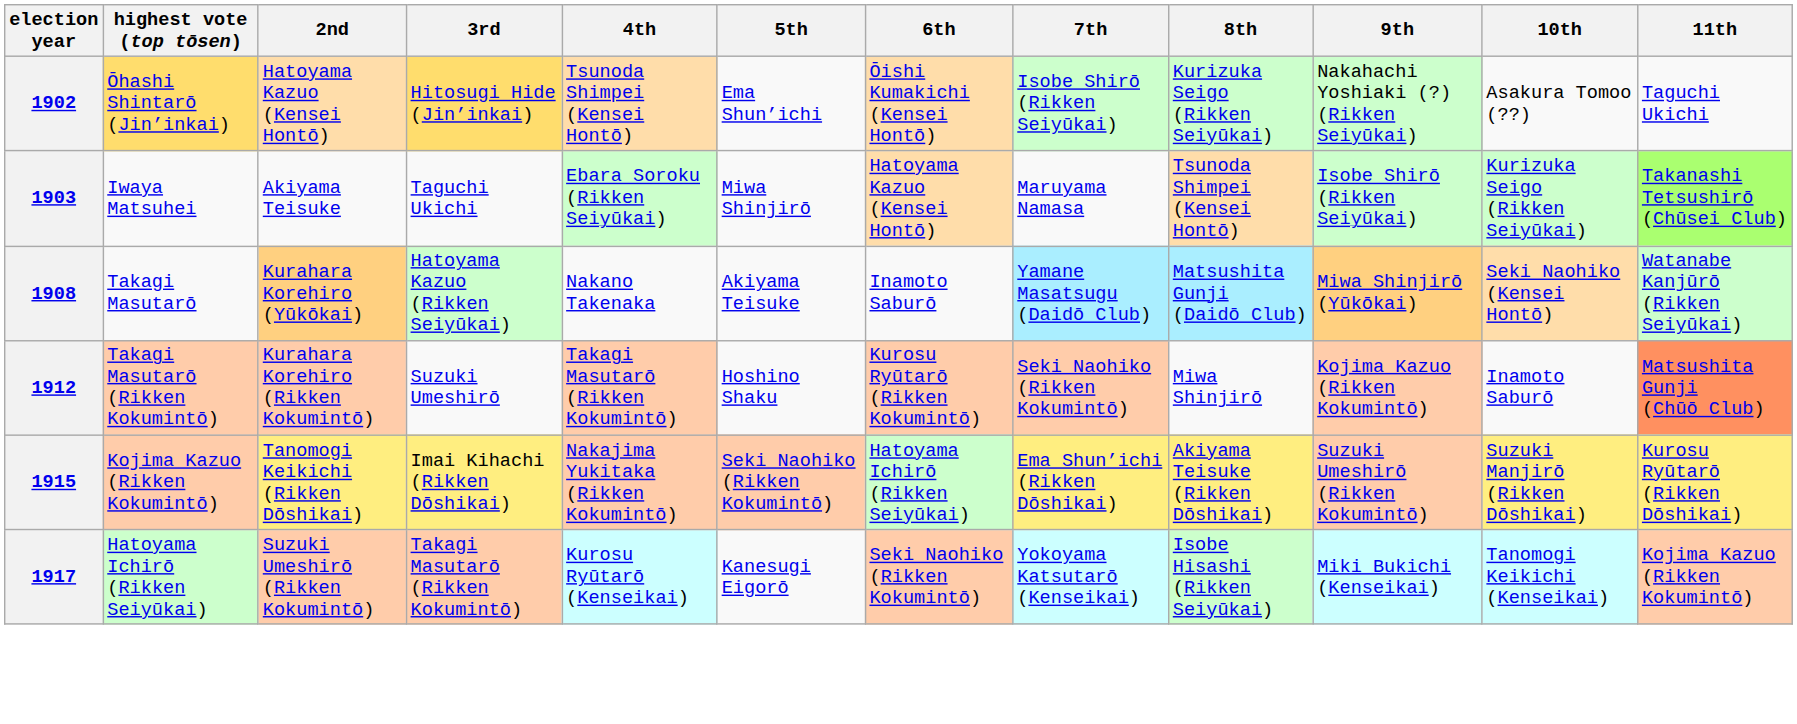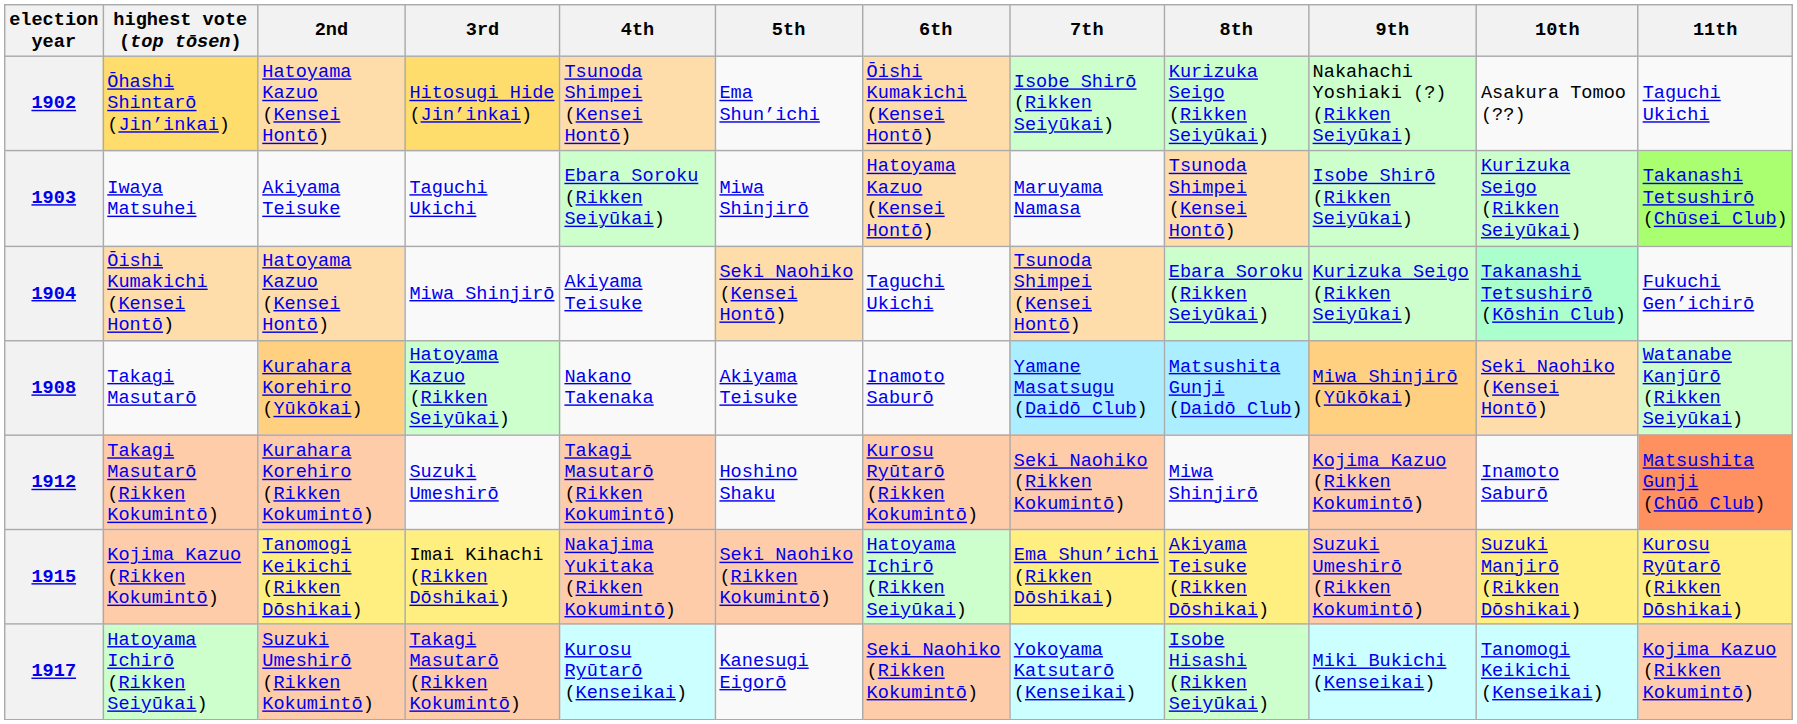 <table class="wikitable" border="1">
 <tr>
 <th>election<br>year</th>
 <th>highest vote<br>(<em>top tōsen</em>)</th>
 <th>2nd</th>
 <th>3rd</th>
 <th>4th</th>
 <th>5th</th>
 <th>6th</th>
 <th>7th</th>
 <th>8th</th>
 <th>9th</th>
 <th>10th</th>
 <th>11th</th>
 </tr>
 <tr>
 <th><a href='#'>1902</a></th>
 <td bgcolor="#FFDD6D"><a href='#'>Ōhashi Shintarō</a><br> (<a href='#'>Jin’inkai</a>)</td>
 <td bgcolor="#FFDDAA"><a href='#'>Hatoyama Kazuo</a><br> (<a href='#'>Kensei Hontō</a>)</td>
 <td bgcolor="#FFDD6D"><a href='#'>Hitosugi Hide</a><br> (<a href='#'>Jin’inkai</a>)</td>
 <td bgcolor="#FFDDAA"><a href='#'>Tsunoda Shimpei</a><br> (<a href='#'>Kensei Hontō</a>)</td>
 <td><a href='#'>Ema Shun’ichi</a></td>
 <td bgcolor="#FFDDAA"><a href='#'>Ōishi Kumakichi</a><br> (<a href='#'>Kensei Hontō</a>)</td>
 <td bgcolor="#CCFFCC"><a href='#'>Isobe Shirō</a><br> (<a href='#'>Rikken Seiyūkai</a>)</td>
 <td bgcolor="#CCFFCC"><a href='#'>Kurizuka Seigo</a><br> (<a href='#'>Rikken Seiyūkai</a>)</td>
 <td bgcolor="#CCFFCC">Nakahachi Yoshiaki (?)<br> (<a href='#'>Rikken Seiyūkai</a>)</td>
 <td>Asakura Tomoo (??)</td>
 <td><a href='#'>Taguchi Ukichi</a></td>
 </tr>
 <tr>
 <th><a href='#'>1903</a></th>
 <td><a href='#'>Iwaya Matsuhei</a></td>
 <td><a href='#'>Akiyama Teisuke</a></td>
 <td><a href='#'>Taguchi Ukichi</a></td>
 <td bgcolor="#CCFFCC"><a href='#'>Ebara Soroku</a><br> (<a href='#'>Rikken Seiyūkai</a>)</td>
 <td><a href='#'>Miwa Shinjirō</a></td>
 <td bgcolor="#FFDDAA"><a href='#'>Hatoyama Kazuo</a><br> (<a href='#'>Kensei Hontō</a>)</td>
 <td><a href='#'>Maruyama Namasa</a></td>
 <td bgcolor="#FFDDAA"><a href='#'>Tsunoda Shimpei</a><br> (<a href='#'>Kensei Hontō</a>)</td>
 <td bgcolor="#CCFFCC"><a href='#'>Isobe Shirō</a><br> (<a href='#'>Rikken Seiyūkai</a>)</td>
 <td bgcolor="#CCFFCC"><a href='#'>Kurizuka Seigo</a><br> (<a href='#'>Rikken Seiyūkai</a>)</td>
 <td bgcolor="#AAFF70"><a href='#'>Takanashi Tetsushirō</a><br> (<a href='#'>Chūsei Club</a>)</td>
+</tr>
+<tr>
+<th><a href='#'>1904</a></th>
+<td bgcolor="#FFDDAA"><a href='#'>Ōishi Kumakichi</a><br> (<a href='#'>Kensei Hontō</a>)</td>
+<td bgcolor="#FFDDAA"><a href='#'>Hatoyama Kazuo</a><br> (<a href='#'>Kensei Hontō</a>)</td>
+<td><a href='#'>Miwa Shinjirō</a></td>
+<td><a href='#'>Akiyama Teisuke</a></td>
+<td bgcolor="#FFDDAA"><a href='#'>Seki Naohiko</a><br> (<a href='#'>Kensei Hontō</a>)</td>
+<td><a href='#'>Taguchi Ukichi</a></td>
+<td bgcolor="#FFDDAA"><a href='#'>Tsunoda Shimpei</a><br> (<a href='#'>Kensei Hontō</a>)</td>
+<td bgcolor="#CCFFCC"><a href='#'>Ebara Soroku</a><br> (<a href='#'>Rikken Seiyūkai</a>)</td>
+<td bgcolor="#CCFFCC"><a href='#'>Kurizuka Seigo</a><br> (<a href='#'>Rikken Seiyūkai</a>)</td>
+<td bgcolor="#AAFFCC"><a href='#'>Takanashi Tetsushirō</a><br> (<a href='#'>Kōshin Club</a>)</td>
+<td><a href='#'>Fukuchi Gen’ichirō</a></td>
 </tr>
 <tr>
 <th><a href='#'>1908</a></th>
 <td><a href='#'>Takagi Masutarō</a></td>
 <td bgcolor="#FFD080"><a href='#'>Kurahara Korehiro</a><br> (<a href='#'>Yūkōkai</a>)</td>
 <td bgcolor="#CCFFCC"><a href='#'>Hatoyama Kazuo</a><br> (<a href='#'>Rikken Seiyūkai</a>)</td>
 <td><a href='#'>Nakano Takenaka</a></td>
 <td><a href='#'>Akiyama Teisuke</a></td>
 <td><a href='#'>Inamoto Saburō</a></td>
 <td bgcolor="#AAEEFF"><a href='#'>Yamane Masatsugu</a><br> (<a href='#'>Daidō Club</a>)</td>
 <td bgcolor="#AAEEFF"><a href='#'>Matsushita Gunji</a><br> (<a href='#'>Daidō Club</a>)</td>
 <td bgcolor="#FFD080"><a href='#'>Miwa Shinjirō</a><br> (<a href='#'>Yūkōkai</a>)</td>
 <td bgcolor="#FFDDAA"><a href='#'>Seki Naohiko</a><br> (<a href='#'>Kensei Hontō</a>)</td>
 <td bgcolor="#CCFFCC"><a href='#'>Watanabe Kanjūrō</a><br> (<a href='#'>Rikken Seiyūkai</a>)</td>
 </tr>
 <tr>
 <th><a href='#'>1912</a></th>
 <td bgcolor="#FFCCAA"><a href='#'>Takagi Masutarō</a><br> (<a href='#'>Rikken Kokumintō</a>)</td>
 <td bgcolor="#FFCCAA"><a href='#'>Kurahara Korehiro</a><br> (<a href='#'>Rikken Kokumintō</a>)</td>
 <td><a href='#'>Suzuki Umeshirō</a></td>
 <td bgcolor="#FFCCAA"><a href='#'>Takagi Masutarō</a><br> (<a href='#'>Rikken Kokumintō</a>)</td>
 <td><a href='#'>Hoshino Shaku</a></td>
 <td bgcolor="#FFCCAA"><a href='#'>Kurosu Ryūtarō</a><br> (<a href='#'>Rikken Kokumintō</a>)</td>
 <td bgcolor="#FFCCAA"><a href='#'>Seki Naohiko</a><br> (<a href='#'>Rikken Kokumintō</a>)</td>
 <td><a href='#'>Miwa Shinjirō</a></td>
 <td bgcolor="#FFCCAA"><a href='#'>Kojima Kazuo</a><br> (<a href='#'>Rikken Kokumintō</a>)</td>
 <td><a href='#'>Inamoto Saburō</a></td>
 <td bgcolor="#FF9060"><a href='#'>Matsushita Gunji</a><br> (<a href='#'>Chūō Club</a>)</td>
 </tr>
 <tr>
 <th><a href='#'>1915</a></th>
 <td bgcolor="#FFCCAA"><a href='#'>Kojima Kazuo</a><br> (<a href='#'>Rikken Kokumintō</a>)</td>
 <td bgcolor="#FFEE80"><a href='#'>Tanomogi Keikichi</a><br> (<a href='#'>Rikken Dōshikai</a>)</td>
 <td bgcolor="#FFEE80">Imai Kihachi<br> (<a href='#'>Rikken Dōshikai</a>)</td>
 <td bgcolor="#FFCCAA"><a href='#'>Nakajima Yukitaka</a><br> (<a href='#'>Rikken Kokumintō</a>)</td>
 <td bgcolor="#FFCCAA"><a href='#'>Seki Naohiko</a><br> (<a href='#'>Rikken Kokumintō</a>)</td>
 <td bgcolor="#CCFFCC"><a href='#'>Hatoyama Ichirō</a><br> (<a href='#'>Rikken Seiyūkai</a>)</td>
 <td bgcolor="#FFEE80"><a href='#'>Ema Shun’ichi</a><br> (<a href='#'>Rikken Dōshikai</a>)</td>
 <td bgcolor="#FFEE80"><a href='#'>Akiyama Teisuke</a><br> (<a href='#'>Rikken Dōshikai</a>)</td>
 <td bgcolor="#FFCCAA"><a href='#'>Suzuki Umeshirō</a><br> (<a href='#'>Rikken Kokumintō</a>)</td>
 <td bgcolor="#FFEE80"><a href='#'>Suzuki Manjirō</a><br> (<a href='#'>Rikken Dōshikai</a>)</td>
 <td bgcolor="#FFEE80"><a href='#'>Kurosu Ryūtarō</a><br> (<a href='#'>Rikken Dōshikai</a>)</td>
 </tr>
 <tr>
 <th><a href='#'>1917</a></th>
 <td bgcolor="#CCFFCC"><a href='#'>Hatoyama Ichirō</a><br> (<a href='#'>Rikken Seiyūkai</a>)</td>
 <td bgcolor="#FFCCAA"><a href='#'>Suzuki Umeshirō</a><br> (<a href='#'>Rikken Kokumintō</a>)</td>
 <td bgcolor="#FFCCAA"><a href='#'>Takagi Masutarō</a><br> (<a href='#'>Rikken Kokumintō</a>)</td>
 <td bgcolor="#CCFFFF"><a href='#'>Kurosu Ryūtarō</a><br> (<a href='#'>Kenseikai</a>)</td>
 <td><a href='#'>Kanesugi Eigorō</a></td>
 <td bgcolor="#FFCCAA"><a href='#'>Seki Naohiko</a><br> (<a href='#'>Rikken Kokumintō</a>)</td>
 <td bgcolor="#CCFFFF"><a href='#'>Yokoyama Katsutarō</a><br> (<a href='#'>Kenseikai</a>)</td>
 <td bgcolor="#CCFFCC"><a href='#'>Isobe Hisashi</a><br> (<a href='#'>Rikken Seiyūkai</a>)</td>
 <td bgcolor="#CCFFFF"><a href='#'>Miki Bukichi</a><br> (<a href='#'>Kenseikai</a>)</td>
 <td bgcolor="#CCFFFF"><a href='#'>Tanomogi Keikichi</a><br> (<a href='#'>Kenseikai</a>)</td>
 <td bgcolor="#FFCCAA"><a href='#'>Kojima Kazuo</a><br> (<a href='#'>Rikken Kokumintō</a>)</td>
 </tr>
 </table>
